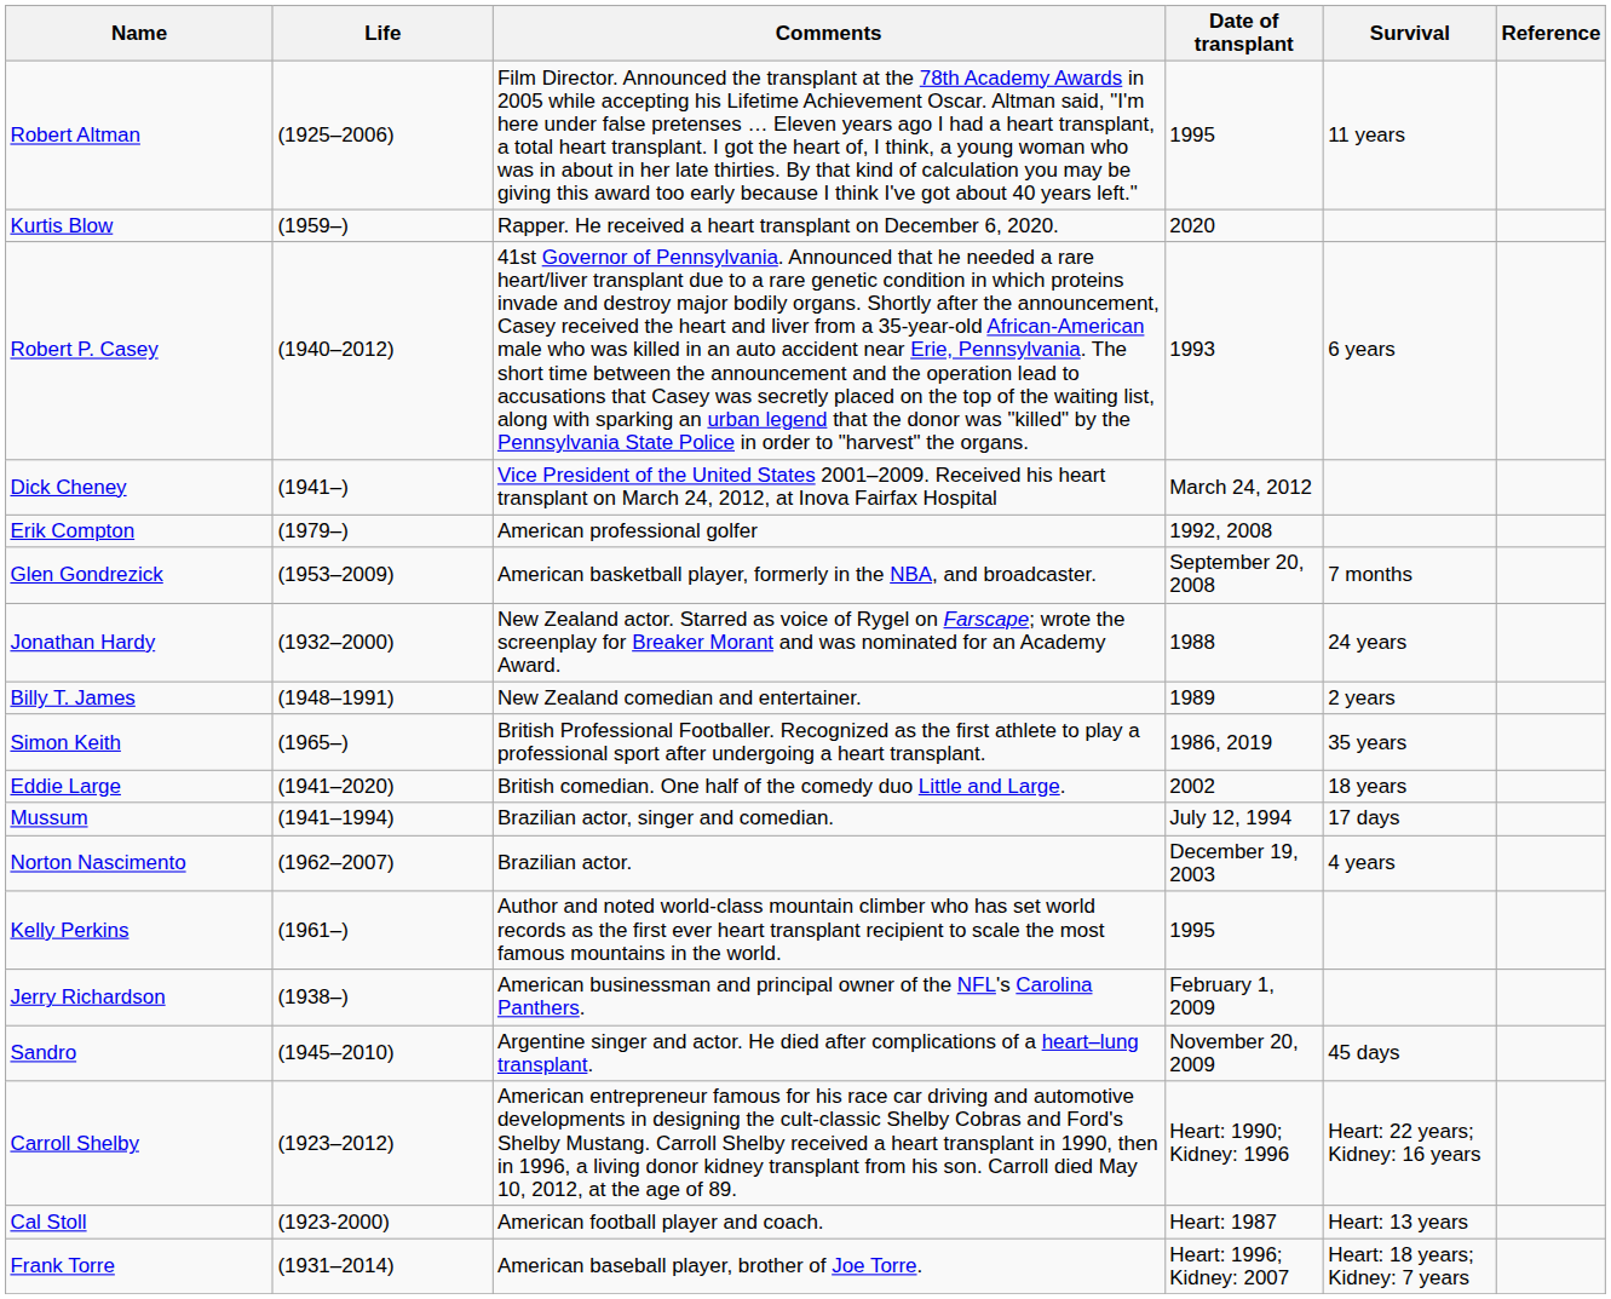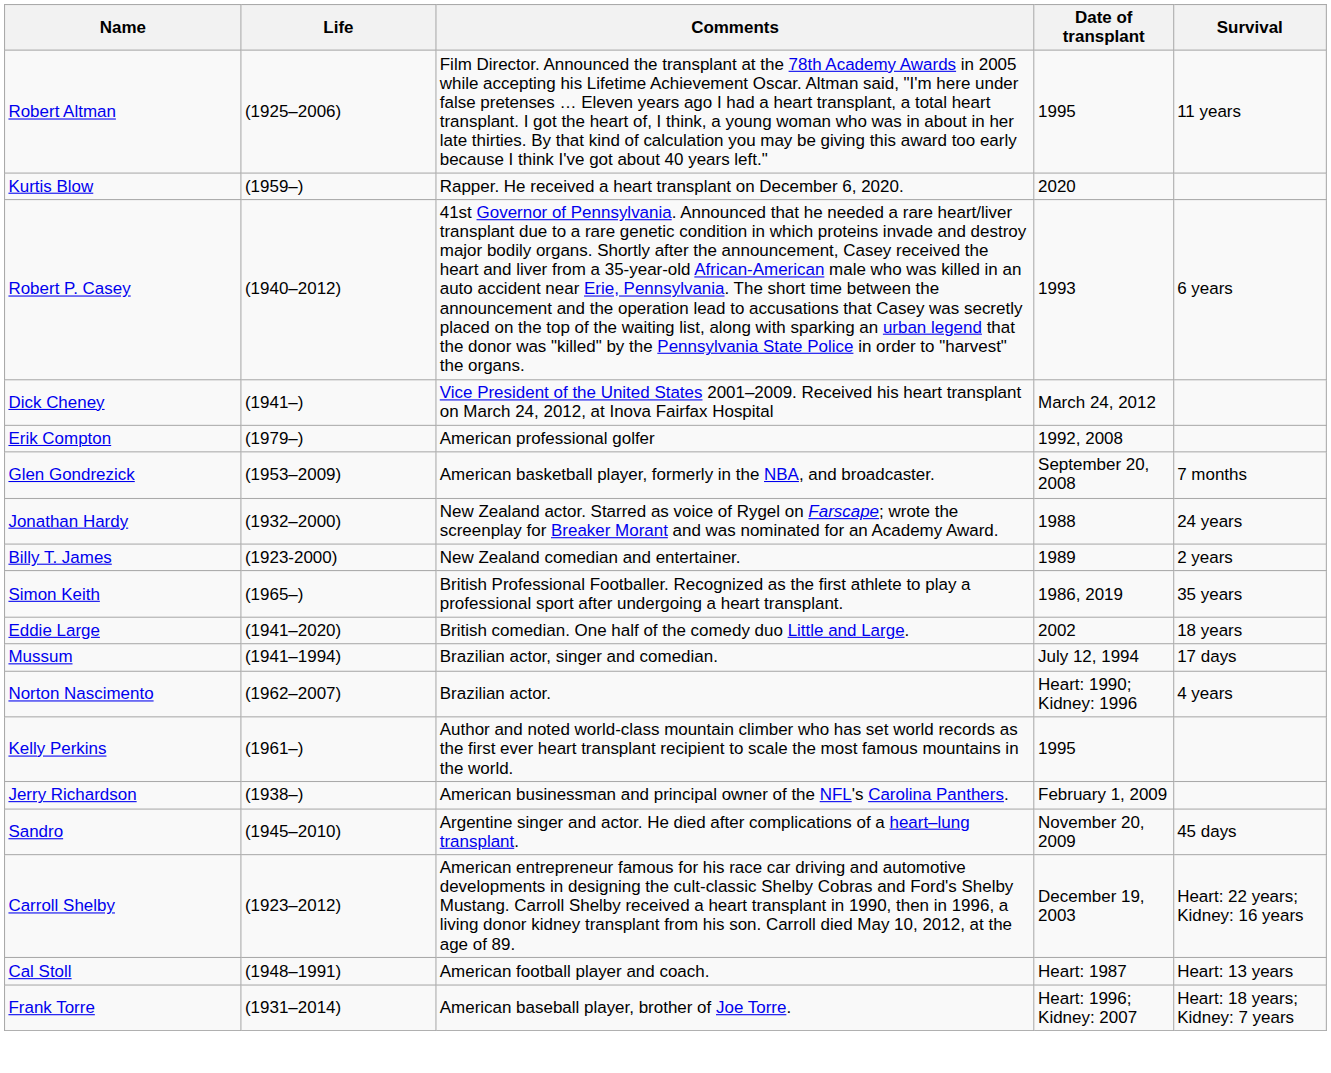 <table class=wikitable>
 <tr>
 <th style="width:17%;">Name</th>
 <th style="width:14%;">Life</th>
 <th style="width:43%;">Comments</th>
 <th style="width:10%;">Date of transplant</th>
 <th style="width:11%;">Survival</th>
-<th style="width:8%;">Reference</th>
 </tr>
 <tr>
 <td><a href='#'>Robert Altman</a></td>
 <td>(1925–2006)</td>
 <td>Film Director. Announced the transplant at the <a href='#'>78th Academy Awards</a> in 2005 while accepting his Lifetime Achievement Oscar. Altman said, "I'm here under false pretenses … Eleven years ago I had a heart transplant, a total heart transplant. I got the heart of, I think, a young woman who was in about in her late thirties. By that kind of calculation you may be giving this award too early because I think I've got about 40 years left."</td>
 <td>1995</td>
 <td>11 years</td>
-<td></td>
 </tr>
 <tr>
 <td><a href='#'>Kurtis Blow</a></td>
 <td>(1959–)</td>
 <td>Rapper. He received a heart transplant on December 6, 2020.</td>
 <td>2020</td>
-<td></td>
 <td></td>
 </tr>
 <tr>
 <td><a href='#'>Robert P. Casey</a></td>
 <td>(1940–2012)</td>
 <td>41st <a href='#'>Governor of Pennsylvania</a>. Announced that he needed a rare heart/liver transplant due to a rare genetic condition in which proteins invade and destroy major bodily organs. Shortly after the announcement, Casey received the heart and liver from a 35-year-old <a href='#'>African-American</a> male who was killed in an auto accident near <a href='#'>Erie, Pennsylvania</a>. The short time between the announcement and the operation lead to accusations that Casey was secretly placed on the top of the waiting list, along with sparking an <a href='#'>urban legend</a> that the donor was "killed" by the <a href='#'>Pennsylvania State Police</a> in order to "harvest" the organs.</td>
 <td>1993</td>
 <td>6 years</td>
-<td></td>
 </tr>
 <tr>
 <td><a href='#'>Dick Cheney</a></td>
 <td>(1941–)</td>
 <td><a href='#'>Vice President of the United States</a> 2001–2009. Received his heart transplant on March 24, 2012, at Inova Fairfax Hospital</td>
 <td>March 24, 2012</td>
-<td></td>
 <td></td>
 </tr>
 <tr>
 <td><a href='#'>Erik Compton</a></td>
 <td>(1979–)</td>
 <td>American professional golfer</td>
 <td>1992, 2008</td>
 <td></td>
-<td></td>
 </tr>
 <tr>
 <td><a href='#'>Glen Gondrezick</a></td>
 <td>(1953–2009)</td>
 <td>American basketball player, formerly in the <a href='#'>NBA</a>, and broadcaster.</td>
 <td>September 20, 2008</td>
 <td>7 months</td>
-<td></td>
 </tr>
 <tr>
 <td><a href='#'>Jonathan Hardy</a></td>
 <td>(1932–2000)</td>
 <td>New Zealand actor. Starred as voice of Rygel on <em><a href='#'>Farscape</a></em>; wrote the screenplay for <a href='#'>Breaker Morant</a> and was nominated for an Academy Award.</td>
 <td>1988</td>
 <td>24 years</td>
-<td></td>
 </tr>
 <tr>
 <td><a href='#'>Billy T. James</a></td>
-<td>(1948–1991)</td>
+<td>(1923-2000)</td>
 <td>New Zealand comedian and entertainer.</td>
 <td>1989</td>
 <td>2 years</td>
-<td></td>
 </tr>
 <tr>
 <td><a href='#'>Simon Keith</a></td>
 <td>(1965–)</td>
 <td>British Professional Footballer.  Recognized as the first athlete to play a professional sport after undergoing a heart transplant.</td>
 <td>1986, 2019</td>
 <td>35 years</td>
-<td></td>
 </tr>
 <tr>
 <td><a href='#'>Eddie Large</a></td>
 <td>(1941–2020)</td>
 <td>British comedian. One half of the comedy duo <a href='#'>Little and Large</a>.</td>
 <td>2002</td>
 <td>18 years</td>
-<td></td>
 </tr>
 <tr>
 <td><a href='#'>Mussum</a></td>
 <td>(1941–1994)</td>
 <td>Brazilian actor, singer and comedian.</td>
 <td>July 12, 1994</td>
 <td>17 days</td>
-<td><br></td>
 </tr>
 <tr>
 <td><a href='#'>Norton Nascimento</a></td>
 <td>(1962–2007)</td>
 <td>Brazilian actor.</td>
-<td>December 19, 2003</td>
+<td>Heart: 1990; Kidney: 1996</td>
 <td>4 years</td>
-<td><br></td>
 </tr>
 <tr>
 <td><a href='#'>Kelly Perkins</a></td>
 <td>(1961–)</td>
 <td>Author and noted world-class mountain climber who has set world records as the first ever heart transplant recipient to scale the most famous mountains in the world.</td>
 <td>1995</td>
-<td></td>
 <td></td>
 </tr>
 <tr>
 <td><a href='#'>Jerry Richardson</a></td>
 <td>(1938–)</td>
 <td>American businessman and principal owner of the <a href='#'>NFL</a>'s <a href='#'>Carolina Panthers</a>.</td>
 <td>February 1, 2009</td>
 <td></td>
-<td></td>
 </tr>
 <tr>
 <td><a href='#'>Sandro</a></td>
 <td>(1945–2010)</td>
 <td>Argentine singer and actor. He died after complications of a <a href='#'>heart–lung transplant</a>.</td>
 <td>November 20, 2009</td>
 <td>45 days</td>
-<td></td>
 </tr>
 <tr>
 <td><a href='#'>Carroll Shelby</a></td>
 <td>(1923–2012)</td>
 <td>American entrepreneur famous for his race car driving and automotive developments in designing the cult-classic Shelby Cobras and Ford's Shelby Mustang. Carroll Shelby received a heart transplant in 1990, then in 1996, a living donor kidney transplant from his son.  Carroll died May 10, 2012, at the age of 89.</td>
-<td>Heart: 1990; Kidney: 1996</td>
+<td>December 19, 2003</td>
 <td>Heart: 22 years; Kidney: 16 years</td>
-<td></td>
 </tr>
 <tr>
 <td><a href='#'>Cal Stoll</a></td>
-<td>(1923-2000)</td>
+<td>(1948–1991)</td>
 <td>American football player and coach.</td>
 <td>Heart: 1987</td>
 <td>Heart: 13 years</td>
-<td></td>
 </tr>
 <tr>
 <td><a href='#'>Frank Torre</a></td>
 <td>(1931–2014)</td>
 <td>American baseball player, brother of <a href='#'>Joe Torre</a>.</td>
 <td>Heart: 1996; Kidney: 2007</td>
 <td>Heart: 18 years; Kidney: 7 years</td>
-<td></td>
 </tr>
 </table>
